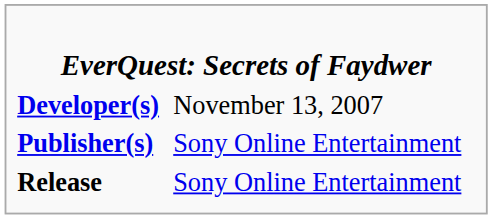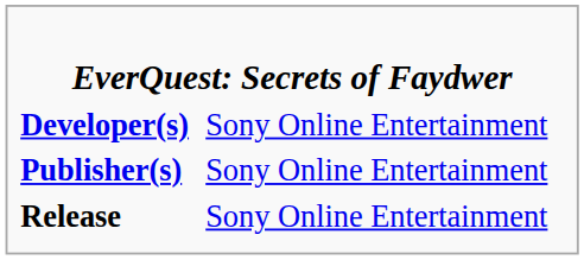 <table class="infobox" style="float:right; width:264px; font-size:90%;">
 <tr>
 <td colspan=2 style="font-size:110%; text-align:center;"><br><strong><em>EverQuest: Secrets of Faydwer</em></strong><br></td>
 </tr>
 <tr>
 <td><strong><a href='#'>Developer(s)</a></strong></td>
-<td>November 13, 2007</td>
+<td><a href='#'>Sony Online Entertainment</a></td>
 </tr>
 <tr>
 <td><strong><a href='#'>Publisher(s)</a></strong></td>
 <td><a href='#'>Sony Online Entertainment</a></td>
 </tr>
 <tr>
 <td><strong>Release</strong></td>
 <td><a href='#'>Sony Online Entertainment</a></td>
 </tr>
 <tr>
 </tr>
 </table>
